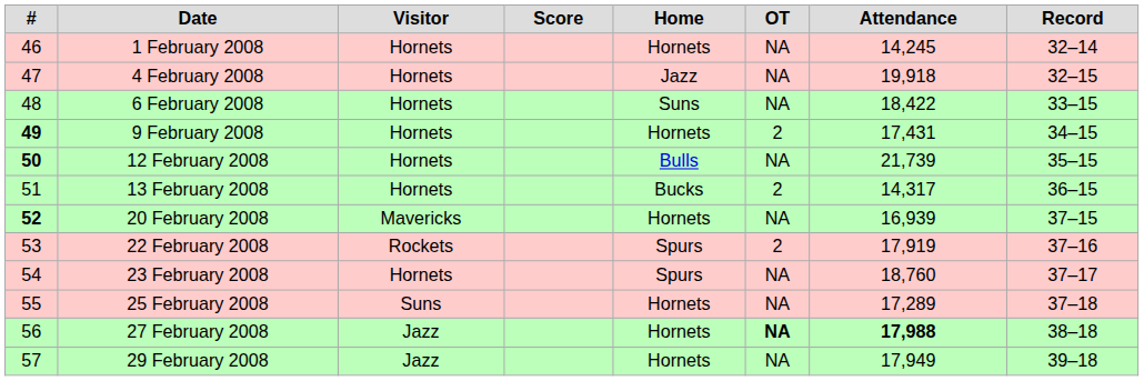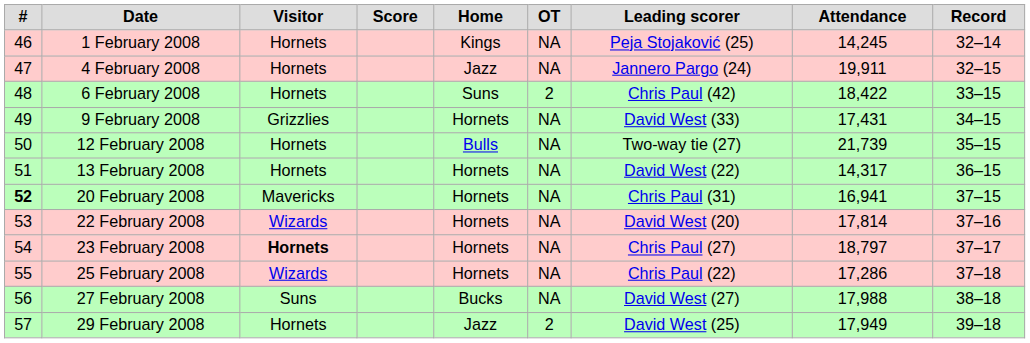 <table class="wikitable" width="80%">
 <tr align="center"  bgcolor="#dddddd">
 <td><strong>#</strong></td>
 <td><strong>Date</strong></td>
 <td><strong>Visitor</strong></td>
 <td><strong>Score</strong></td>
 <td><strong>Home</strong></td>
 <td><strong>OT</strong></td>
+<td><strong>Leading scorer</strong></td>
 <td><strong>Attendance</strong></td>
 <td><strong>Record</strong></td>
 </tr>
 <tr align="center" bgcolor="#ffcccc">
 <td>46</td>
 <td>1 February 2008</td>
 <td>Hornets</td>
 <td></td>
-<td>Hornets</td>
+<td>Kings</td>
 <td>NA</td>
+<td><a href='#'>Peja Stojaković</a> (25)</td>
 <td>14,245</td>
 <td>32–14</td>
 </tr>
 <tr align="center" bgcolor="#ffcccc">
 <td>47</td>
 <td>4 February 2008</td>
 <td>Hornets</td>
 <td></td>
 <td>Jazz</td>
 <td>NA</td>
-<td>19,918</td>
+<td><a href='#'>Jannero Pargo</a> (24)</td>
+<td>19,911</td>
 <td>32–15</td>
 </tr>
 <tr align="center" bgcolor="#bbffbb">
 <td>48</td>
 <td>6 February 2008</td>
 <td>Hornets</td>
 <td></td>
 <td>Suns</td>
-<td>NA</td>
+<td>2</td>
+<td><a href='#'>Chris Paul</a> (42)</td>
 <td>18,422</td>
 <td>33–15</td>
 </tr>
 <tr align="center" bgcolor="#bbffbb">
-<td><strong>49</strong></td>
+<td>49</td>
 <td>9 February 2008</td>
-<td>Hornets</td>
+<td>Grizzlies</td>
 <td></td>
 <td>Hornets</td>
-<td>2</td>
+<td>NA</td>
+<td><a href='#'>David West</a> (33)</td>
 <td>17,431</td>
 <td>34–15</td>
 </tr>
 <tr align="center" bgcolor="#bbffbb">
-<td><strong>50</strong></td>
+<td>50</td>
 <td>12 February 2008</td>
 <td>Hornets</td>
 <td></td>
 <td><a href='#'>Bulls</a></td>
 <td>NA</td>
+<td>Two-way tie (27)</td>
 <td>21,739</td>
 <td>35–15</td>
 </tr>
 <tr align="center" bgcolor="#bbffbb">
 <td>51</td>
 <td>13 February 2008</td>
 <td>Hornets</td>
 <td></td>
-<td>Bucks</td>
-<td>2</td>
+<td>Hornets</td>
+<td>NA</td>
+<td><a href='#'>David West</a> (22)</td>
 <td>14,317</td>
 <td>36–15</td>
 </tr>
 <tr align="center" bgcolor="#bbffbb">
 <td><strong>52</strong></td>
 <td>20 February 2008</td>
 <td>Mavericks</td>
 <td></td>
 <td>Hornets</td>
 <td>NA</td>
-<td>16,939</td>
+<td><a href='#'>Chris Paul</a> (31)</td>
+<td>16,941</td>
 <td>37–15</td>
 </tr>
 <tr align="center" bgcolor="#ffcccc">
 <td>53</td>
 <td>22 February 2008</td>
-<td>Rockets</td>
+<td><a href='#'>Wizards</a></td>
 <td></td>
-<td>Spurs</td>
-<td>2</td>
-<td>17,919</td>
+<td>Hornets</td>
+<td>NA</td>
+<td><a href='#'>David West</a> (20)</td>
+<td>17,814</td>
 <td>37–16</td>
 </tr>
 <tr align="center" bgcolor="#ffcccc">
 <td>54</td>
 <td>23 February 2008</td>
+<td><strong>Hornets</strong></td>
+<td></td>
 <td>Hornets</td>
-<td></td>
-<td>Spurs</td>
 <td>NA</td>
-<td>18,760</td>
+<td><a href='#'>Chris Paul</a> (27)</td>
+<td>18,797</td>
 <td>37–17</td>
 </tr>
 <tr align="center" bgcolor="#ffcccc">
 <td>55</td>
 <td>25 February 2008</td>
-<td>Suns</td>
+<td><a href='#'>Wizards</a></td>
 <td></td>
 <td>Hornets</td>
 <td>NA</td>
-<td>17,289</td>
+<td><a href='#'>Chris Paul</a> (22)</td>
+<td>17,286</td>
 <td>37–18</td>
 </tr>
 <tr align="center" bgcolor="#bbffbb">
 <td>56</td>
 <td>27 February 2008</td>
-<td>Jazz</td>
+<td>Suns</td>
 <td></td>
-<td>Hornets</td>
-<td><strong>NA</strong></td>
-<td><strong>17,988</strong></td>
+<td>Bucks</td>
+<td>NA</td>
+<td><a href='#'>David West</a> (27)</td>
+<td>17,988</td>
 <td>38–18</td>
 </tr>
 <tr align="center" bgcolor="#bbffbb">
 <td>57</td>
 <td>29 February 2008</td>
+<td>Hornets</td>
+<td></td>
 <td>Jazz</td>
-<td></td>
-<td>Hornets</td>
-<td>NA</td>
+<td>2</td>
+<td><a href='#'>David West</a> (25)</td>
 <td>17,949</td>
 <td>39–18</td>
 </tr>
 </table>
